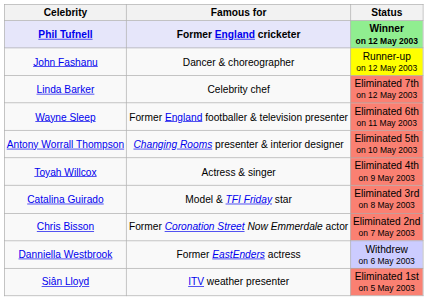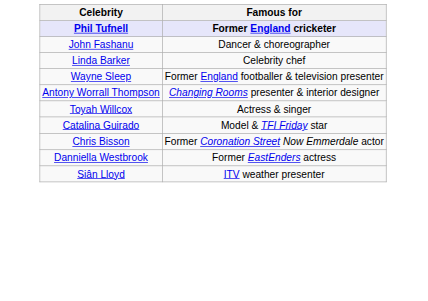 <table class=wikitable sortable" style="text-align: center; white-space:nowrap; margin:auto; font-size:95.2%;">
 <tr>
 <th>Celebrity</th>
 <th>Famous for</th>
-<th>Status</th>
 </tr>
 <tr>
 <td style="background:lavender;"><strong><a href='#'>Phil Tufnell</a></strong></td>
 <td style="background:lavender;"><strong>Former <a href='#'>England</a> cricketer</strong></td>
-<td style=background:lightgreen><strong>Winner</strong><br><small><strong>on 12 May 2003</strong></small></td>
 </tr>
 <tr>
 <td><a href='#'>John Fashanu</a></td>
 <td>Dancer & choreographer</td>
-<td style="background-color:yellow;" align="center">Runner-up<br><small> on 12 May 2003 </small></td>
 </tr>
 <tr>
 <td><a href='#'>Linda Barker</a></td>
 <td>Celebrity chef</td>
-<td style="background-color:salmon;" align="center">Eliminated 7th<br><small> on 12 May 2003 </small></td>
 </tr>
 <tr>
 <td><a href='#'>Wayne Sleep</a></td>
 <td>Former <a href='#'>England</a> footballer & television presenter</td>
-<td style="background-color:salmon;" align="center">Eliminated 6th<br><small> on 11 May 2003 </small></td>
 </tr>
 <tr>
 <td><a href='#'>Antony Worrall Thompson</a></td>
 <td><em><a href='#'>Changing Rooms</a></em> presenter & interior designer</td>
-<td style="background-color:salmon;" align="center">Eliminated 5th<br><small> on 10 May 2003 </small></td>
 </tr>
 <tr>
 <td><a href='#'>Toyah Willcox</a></td>
 <td>Actress & singer</td>
-<td style="background-color:salmon;" align="center">Eliminated 4th<br><small> on 9 May 2003 </small></td>
 </tr>
 <tr>
 <td><a href='#'>Catalina Guirado</a></td>
 <td>Model & <em><a href='#'>TFI Friday</a></em> star</td>
-<td style="background-color:salmon;" align="center">Eliminated 3rd<br><small> on 8 May 2003 </small></td>
 </tr>
 <tr>
 <td><a href='#'>Chris Bisson</a></td>
 <td>Former <em><a href='#'>Coronation Street</a> Now Emmerdale</em> actor</td>
-<td style="background-color:salmon;" align="center">Eliminated 2nd<br><small> on 7 May 2003 </small></td>
 </tr>
 <tr>
 <td><a href='#'>Danniella Westbrook</a></td>
 <td>Former <em><a href='#'>EastEnders</a></em> actress</td>
-<td style="background:#ccf; text-align:center;">Withdrew<br><small> on 6 May 2003 </small></td>
 </tr>
 <tr>
 <td><a href='#'>Siân Lloyd</a></td>
 <td><a href='#'>ITV</a> weather presenter</td>
-<td style="background-color:salmon;" align="center">Eliminated 1st<br><small> on 5 May 2003 </small></td>
 </tr>
 </table>
